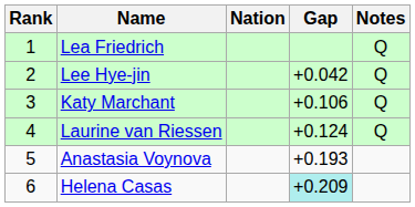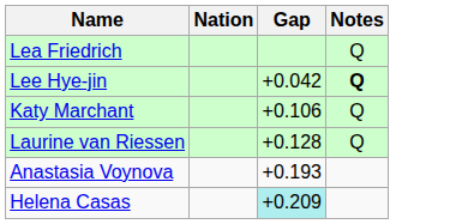 <table class="wikitable sortable" style="text-align:center">
 <tr>
-<th>Rank</th>
 <th>Name</th>
 <th>Nation</th>
 <th>Gap</th>
 <th>Notes</th>
 </tr>
 <tr bgcolor=ccffcc>
-<td>1</td>
 <td align=left><a href='#'>Lea Friedrich</a></td>
 <td align=left></td>
 <td></td>
 <td>Q</td>
 </tr>
 <tr bgcolor=ccffcc>
-<td>2</td>
 <td align=left><a href='#'>Lee Hye-jin</a></td>
 <td align=left></td>
 <td>+0.042</td>
-<td>Q</td>
+<td><strong>Q</strong></td>
 </tr>
 <tr bgcolor=ccffcc>
-<td>3</td>
 <td align=left><a href='#'>Katy Marchant</a></td>
 <td align=left></td>
 <td>+0.106</td>
 <td>Q</td>
 </tr>
 <tr bgcolor=ccffcc>
-<td>4</td>
 <td align=left><a href='#'>Laurine van Riessen</a></td>
 <td align=left></td>
-<td>+0.124</td>
+<td>+0.128</td>
 <td>Q</td>
 </tr>
 <tr>
-<td>5</td>
 <td align=left><a href='#'>Anastasia Voynova</a></td>
 <td align=left></td>
 <td>+0.193</td>
 <td></td>
 </tr>
 <tr>
-<td>6</td>
 <td align=left><a href='#'>Helena Casas</a></td>
 <td align=left></td>
 <td style="background: paleturquoise;">+0.209</td>
 <td></td>
 </tr>
 </table>
